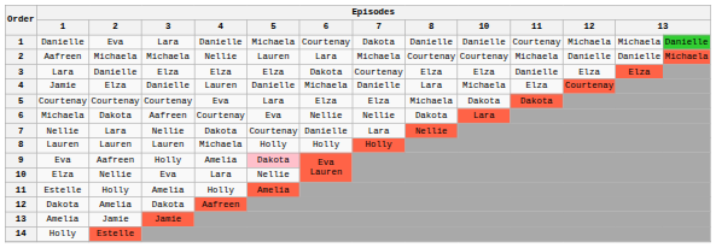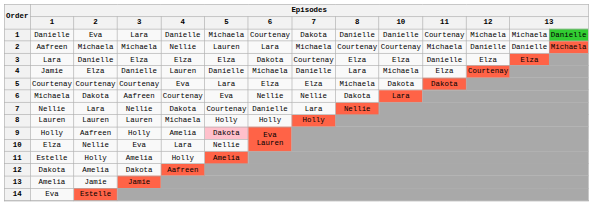 <table class="wikitable" style="text-align:center; font-size:92%">
 <tr>
 <th rowspan=2>Order</th>
 <th colspan="13">Episodes</th>
 </tr>
 <tr>
 <th>1</th>
 <th>2</th>
 <th>3</th>
 <th>4</th>
 <th>5</th>
 <th>6</th>
 <th>7</th>
 <th>8</th>
 <th>10</th>
 <th>11</th>
 <th>12</th>
 <th colspan=2>13</th>
 </tr>
 <tr>
 <th>1</th>
 <td>Danielle</td>
 <td>Eva</td>
 <td>Lara</td>
 <td>Danielle</td>
 <td>Michaela</td>
 <td>Courtenay</td>
 <td>Dakota</td>
 <td>Danielle</td>
 <td>Danielle</td>
 <td>Courtenay</td>
 <td>Michaela</td>
 <td>Michaela</td>
 <td bgcolor="limegreen">Danielle</td>
 </tr>
 <tr>
 <th>2</th>
 <td>Aafreen</td>
 <td>Michaela</td>
 <td>Michaela</td>
 <td>Nellie</td>
 <td>Lauren</td>
 <td>Lara</td>
 <td>Michaela</td>
 <td>Courtenay</td>
 <td>Courtenay</td>
 <td>Michaela</td>
 <td>Danielle</td>
 <td>Danielle</td>
 <td bgcolor="tomato">Michaela</td>
 </tr>
 <tr>
 <th>3</th>
 <td>Lara</td>
 <td>Danielle</td>
 <td>Elza</td>
 <td>Elza</td>
 <td>Elza</td>
 <td>Dakota</td>
 <td>Courtenay</td>
 <td>Elza</td>
 <td>Elza</td>
 <td>Danielle</td>
 <td>Elza</td>
 <td bgcolor="tomato">Elza</td>
 <td bgcolor="darkgray"></td>
 </tr>
 <tr>
 <th>4</th>
 <td>Jamie</td>
 <td>Elza</td>
 <td>Danielle</td>
 <td>Lauren</td>
 <td>Danielle</td>
 <td>Michaela</td>
 <td>Danielle</td>
 <td>Lara</td>
 <td>Michaela</td>
 <td>Elza</td>
 <td bgcolor="tomato">Courtenay</td>
 <td colspan="2" bgcolor="darkgray"></td>
 </tr>
 <tr>
 <th>5</th>
 <td>Courtenay</td>
 <td>Courtenay</td>
 <td>Courtenay</td>
 <td>Eva</td>
 <td>Lara</td>
 <td>Elza</td>
 <td>Elza</td>
 <td>Michaela</td>
 <td>Dakota</td>
 <td bgcolor="tomato">Dakota</td>
 <td colspan="3" bgcolor="darkgray"></td>
 </tr>
 <tr>
 <th>6</th>
 <td>Michaela</td>
 <td>Dakota</td>
 <td>Aafreen</td>
 <td>Courtenay</td>
 <td>Eva</td>
 <td>Nellie</td>
 <td>Nellie</td>
 <td>Dakota</td>
 <td bgcolor="tomato">Lara</td>
 <td colspan="4" bgcolor="darkgray"></td>
 </tr>
 <tr>
 <th>7</th>
 <td>Nellie</td>
 <td>Lara</td>
 <td>Nellie</td>
 <td>Dakota</td>
 <td>Courtenay</td>
 <td>Danielle</td>
 <td>Lara</td>
 <td bgcolor="tomato">Nellie</td>
 <td colspan="5" bgcolor="darkgray"></td>
 </tr>
 <tr>
 <th>8</th>
 <td>Lauren</td>
 <td>Lauren</td>
 <td>Lauren</td>
 <td>Michaela</td>
 <td>Holly</td>
 <td>Holly</td>
 <td bgcolor="tomato">Holly</td>
 <td colspan="6" bgcolor="darkgray"></td>
 </tr>
 <tr>
 <th>9</th>
-<td>Eva</td>
+<td>Holly</td>
 <td>Aafreen</td>
 <td>Holly</td>
 <td>Amelia</td>
 <td style="background: pink;">Dakota</td>
 <td rowspan="2" bgcolor="tomato">Eva<br>Lauren</td>
 <td colspan="7" rowspan="2" bgcolor="darkgray"></td>
 </tr>
 <tr>
 <th>10</th>
 <td>Elza</td>
 <td>Nellie</td>
 <td>Eva</td>
 <td>Lara</td>
 <td>Nellie</td>
 </tr>
 <tr>
 <th>11</th>
 <td>Estelle</td>
 <td>Holly</td>
 <td>Amelia</td>
 <td>Holly</td>
 <td bgcolor="tomato">Amelia</td>
 <td colspan="8" bgcolor="darkgray"></td>
 </tr>
 <tr>
 <th>12</th>
 <td>Dakota</td>
 <td>Amelia</td>
 <td>Dakota</td>
 <td bgcolor="tomato">Aafreen</td>
 <td colspan="9" bgcolor="darkgray"></td>
 </tr>
 <tr>
 <th>13</th>
 <td>Amelia</td>
 <td>Jamie</td>
 <td bgcolor="tomato">Jamie</td>
 <td colspan="10" bgcolor="darkgray"></td>
 </tr>
 <tr>
 <th>14</th>
-<td>Holly</td>
+<td>Eva</td>
 <td bgcolor="tomato">Estelle</td>
 <td colspan="11" bgcolor="darkgray"></td>
 </tr>
 <tr>
 </tr>
 </table>
